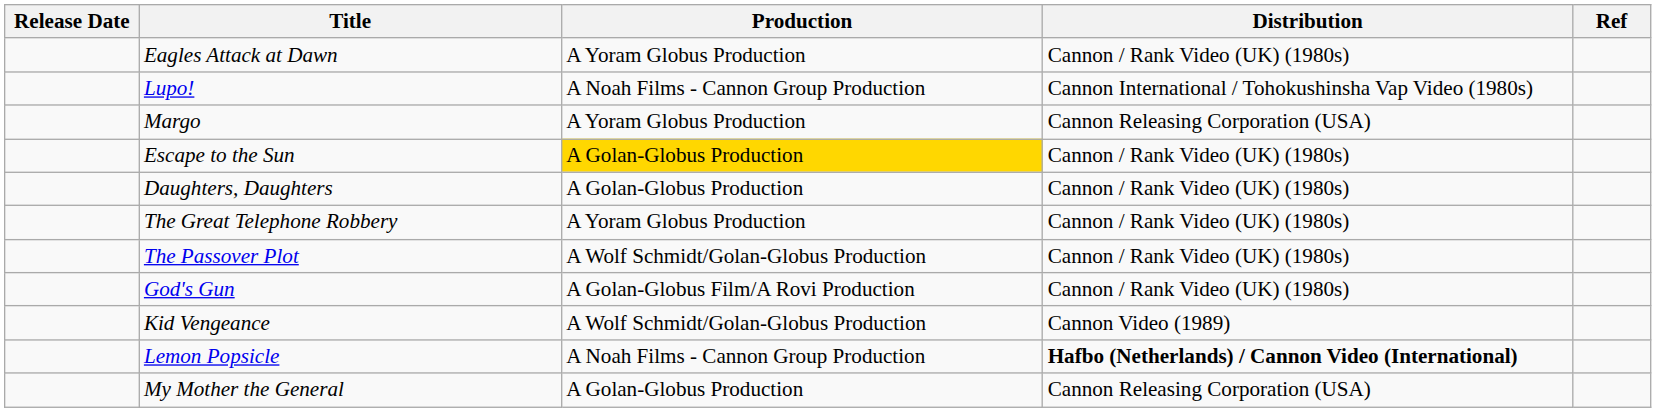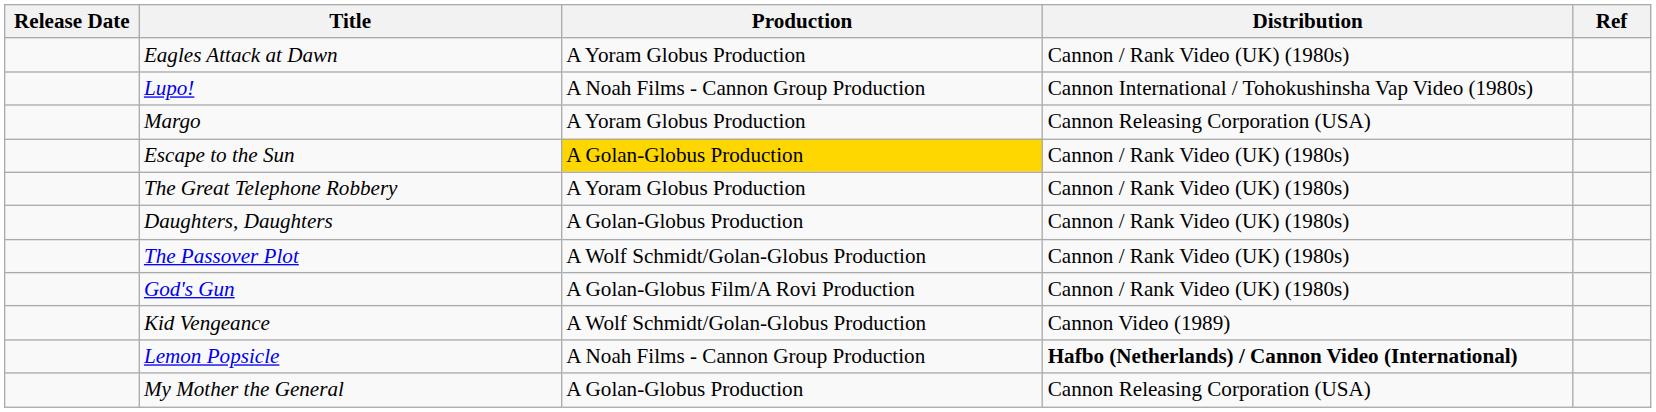 <table class="wikitable sortable">
 <tr>
 <th width="110">Release Date</th>
 <th width="400">Title</th>
 <th width="450">Production</th>
 <th width="500">Distribution</th>
 <th width="62" scope="Col" class="unsortable">Ref</th>
 </tr>
 <tr>
 <td style="text-align:right;"></td>
 <td><em>Eagles Attack at Dawn</em> </td>
 <td>A Yoram Globus Production</td>
 <td>Cannon / Rank Video (UK) (1980s)</td>
 <td></td>
 </tr>
 <tr>
 <td style="text-align:right;"></td>
 <td><em><a href='#'>Lupo!</a></em> </td>
 <td>A Noah Films - Cannon Group Production</td>
 <td>Cannon International / Tohokushinsha Vap Video  (1980s)</td>
 <td></td>
 </tr>
 <tr>
 <td style="text-align:right;"></td>
 <td><em>Margo</em> </td>
 <td>A Yoram Globus Production</td>
 <td>Cannon Releasing Corporation (USA)</td>
 <td></td>
 </tr>
 <tr>
 <td style="text-align:right;"></td>
 <td><em>Escape to the Sun</em> </td>
 <td style="background: gold;">A Golan-Globus Production</td>
 <td>Cannon / Rank Video (UK) (1980s)</td>
 <td></td>
 </tr>
 <tr>
 <td style="text-align:right;"></td>
-<td><em>Daughters, Daughters</em> </td>
-<td>A Golan-Globus Production</td>
+<td><em>The Great Telephone Robbery</em> </td>
+<td>A Yoram Globus Production</td>
 <td>Cannon / Rank Video (UK) (1980s)</td>
 <td></td>
 </tr>
 <tr>
 <td style="text-align:right;"></td>
-<td><em>The Great Telephone Robbery</em> </td>
-<td>A Yoram Globus Production</td>
+<td><em>Daughters, Daughters</em> </td>
+<td>A Golan-Globus Production</td>
 <td>Cannon / Rank Video (UK) (1980s)</td>
 <td></td>
 </tr>
 <tr>
 <td style="text-align:right;"></td>
 <td><em><a href='#'>The Passover Plot</a></em> </td>
 <td>A Wolf Schmidt/Golan-Globus Production</td>
 <td>Cannon / Rank Video (UK) (1980s)</td>
 <td></td>
 </tr>
 <tr>
 <td style="text-align:right;"></td>
 <td><em><a href='#'>God's Gun</a></em> </td>
 <td>A Golan-Globus Film/A Rovi Production</td>
 <td>Cannon / Rank Video (UK) (1980s)</td>
 <td></td>
 </tr>
 <tr>
 <td style="text-align:right;"></td>
 <td><em>Kid Vengeance</em> </td>
 <td>A Wolf Schmidt/Golan-Globus Production</td>
 <td>Cannon Video (1989)</td>
 <td></td>
 </tr>
 <tr>
 <td style="text-align:right;"></td>
 <td><em><a href='#'>Lemon Popsicle</a></em> </td>
 <td>A Noah Films - Cannon Group Production</td>
 <td><strong>Hafbo (Netherlands) / Cannon Video (International)</strong></td>
 <td></td>
 </tr>
 <tr>
 <td style="text-align:right;"></td>
 <td><em>My Mother the General</em> </td>
 <td>A Golan-Globus Production</td>
 <td>Cannon Releasing Corporation (USA)</td>
 <td></td>
 </tr>
 </table>
